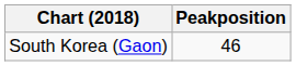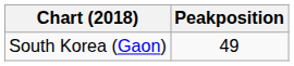 <table class="wikitable">
 <tr>
 <th>Chart (2018)</th>
 <th>Peakposition</th>
 </tr>
 <tr>
 <td>South Korea (<a href='#'>Gaon</a>)</td>
-<td align="center">46</td>
+<td align="center">49</td>
 </tr>
 </table>
